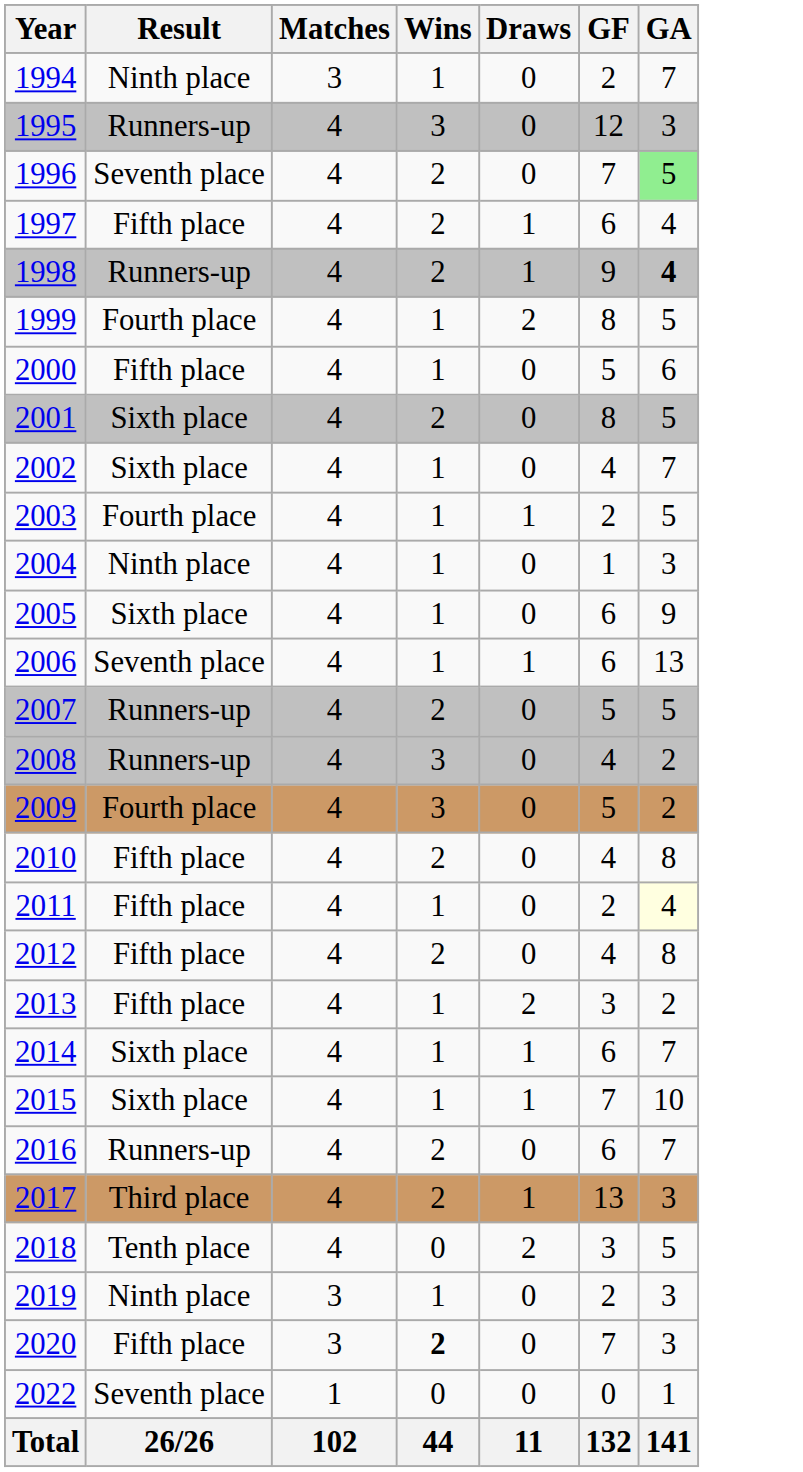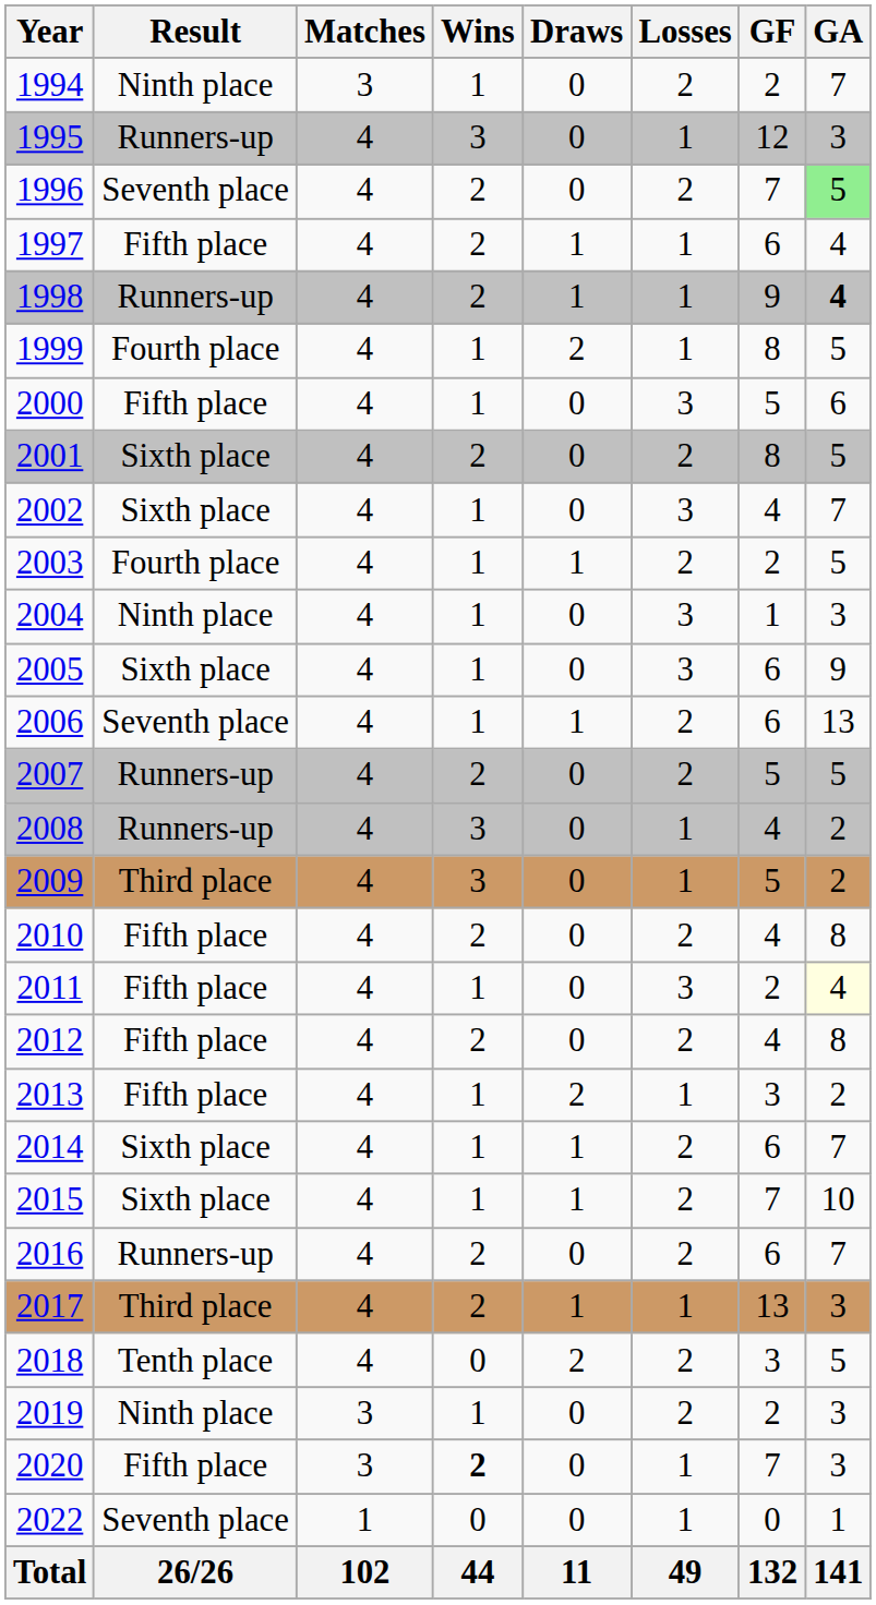 <table class="wikitable" style="text-align: center;">
 <tr>
 <th>Year</th>
 <th>Result</th>
 <th>Matches</th>
 <th>Wins</th>
 <th>Draws</th>
+<th>Losses</th>
 <th>GF</th>
 <th>GA</th>
 </tr>
 <tr>
 <td><a href='#'>1994</a></td>
 <td>Ninth place</td>
 <td>3</td>
 <td>1</td>
 <td>0</td>
 <td>2</td>
+<td>2</td>
 <td>7</td>
 </tr>
 <tr style="background:silver;">
 <td><a href='#'>1995</a></td>
 <td>Runners-up</td>
 <td>4</td>
 <td>3</td>
 <td>0</td>
+<td>1</td>
 <td>12</td>
 <td>3</td>
 </tr>
 <tr>
 <td><a href='#'>1996</a></td>
 <td>Seventh place</td>
 <td>4</td>
 <td>2</td>
 <td>0</td>
+<td>2</td>
 <td>7</td>
 <td style="background: lightgreen;">5</td>
 </tr>
 <tr>
 <td><a href='#'>1997</a></td>
 <td>Fifth place</td>
 <td>4</td>
 <td>2</td>
+<td>1</td>
 <td>1</td>
 <td>6</td>
 <td>4</td>
 </tr>
 <tr style="background:silver;">
 <td><a href='#'>1998</a></td>
 <td>Runners-up</td>
 <td>4</td>
 <td>2</td>
 <td>1</td>
+<td>1</td>
 <td>9</td>
 <td><strong>4</strong></td>
 </tr>
 <tr>
 <td><a href='#'>1999</a></td>
 <td>Fourth place</td>
 <td>4</td>
 <td>1</td>
 <td>2</td>
+<td>1</td>
 <td>8</td>
 <td>5</td>
 </tr>
 <tr>
 <td><a href='#'>2000</a></td>
 <td>Fifth place</td>
 <td>4</td>
 <td>1</td>
 <td>0</td>
+<td>3</td>
 <td>5</td>
 <td>6</td>
 </tr>
 <tr style="background:silver;">
 <td><a href='#'>2001</a></td>
 <td>Sixth place</td>
 <td>4</td>
 <td>2</td>
 <td>0</td>
+<td>2</td>
 <td>8</td>
 <td>5</td>
 </tr>
 <tr>
 <td><a href='#'>2002</a></td>
 <td>Sixth place</td>
 <td>4</td>
 <td>1</td>
 <td>0</td>
+<td>3</td>
 <td>4</td>
 <td>7</td>
 </tr>
 <tr>
 <td><a href='#'>2003</a></td>
 <td>Fourth place</td>
 <td>4</td>
 <td>1</td>
 <td>1</td>
 <td>2</td>
+<td>2</td>
 <td>5</td>
 </tr>
 <tr>
 <td><a href='#'>2004</a></td>
 <td>Ninth place</td>
 <td>4</td>
 <td>1</td>
 <td>0</td>
+<td>3</td>
 <td>1</td>
 <td>3</td>
 </tr>
 <tr>
 <td><a href='#'>2005</a></td>
 <td>Sixth place</td>
 <td>4</td>
 <td>1</td>
 <td>0</td>
+<td>3</td>
 <td>6</td>
 <td>9</td>
 </tr>
 <tr>
 <td><a href='#'>2006</a></td>
 <td>Seventh place</td>
 <td>4</td>
 <td>1</td>
 <td>1</td>
+<td>2</td>
 <td>6</td>
 <td>13</td>
 </tr>
 <tr style="background:silver;">
 <td><a href='#'>2007</a></td>
 <td>Runners-up</td>
 <td>4</td>
 <td>2</td>
 <td>0</td>
+<td>2</td>
 <td>5</td>
 <td>5</td>
 </tr>
 <tr style="background:silver;">
 <td><a href='#'>2008</a></td>
 <td>Runners-up</td>
 <td>4</td>
 <td>3</td>
 <td>0</td>
+<td>1</td>
 <td>4</td>
 <td>2</td>
 </tr>
 <tr style="background:#cc9966;">
 <td><a href='#'>2009</a></td>
-<td>Fourth place</td>
+<td>Third place</td>
 <td>4</td>
 <td>3</td>
 <td>0</td>
+<td>1</td>
 <td>5</td>
 <td>2</td>
 </tr>
 <tr>
 <td><a href='#'>2010</a></td>
 <td>Fifth place</td>
 <td>4</td>
 <td>2</td>
 <td>0</td>
+<td>2</td>
 <td>4</td>
 <td>8</td>
 </tr>
 <tr>
 <td><a href='#'>2011</a></td>
 <td>Fifth place</td>
 <td>4</td>
 <td>1</td>
 <td>0</td>
+<td>3</td>
 <td>2</td>
 <td style="background: lightyellow;">4</td>
 </tr>
 <tr>
 <td><a href='#'>2012</a></td>
 <td>Fifth place</td>
 <td>4</td>
 <td>2</td>
 <td>0</td>
+<td>2</td>
 <td>4</td>
 <td>8</td>
 </tr>
 <tr>
 <td><a href='#'>2013</a></td>
 <td>Fifth place</td>
 <td>4</td>
 <td>1</td>
 <td>2</td>
+<td>1</td>
 <td>3</td>
 <td>2</td>
 </tr>
 <tr>
 <td><a href='#'>2014</a></td>
 <td>Sixth place</td>
 <td>4</td>
 <td>1</td>
 <td>1</td>
+<td>2</td>
 <td>6</td>
 <td>7</td>
 </tr>
 <tr>
 <td><a href='#'>2015</a></td>
 <td>Sixth place</td>
 <td>4</td>
 <td>1</td>
 <td>1</td>
+<td>2</td>
 <td>7</td>
 <td>10</td>
 </tr>
 <tr>
 <td><a href='#'>2016</a></td>
 <td>Runners-up</td>
 <td>4</td>
 <td>2</td>
 <td>0</td>
+<td>2</td>
 <td>6</td>
 <td>7</td>
 </tr>
 <tr style="background:#cc9966;">
 <td><a href='#'>2017</a></td>
 <td>Third place</td>
 <td>4</td>
 <td>2</td>
 <td>1</td>
+<td>1</td>
 <td>13</td>
 <td>3</td>
 </tr>
 <tr>
 <td><a href='#'>2018</a></td>
 <td>Tenth place</td>
 <td>4</td>
 <td>0</td>
+<td>2</td>
 <td>2</td>
 <td>3</td>
 <td>5</td>
 </tr>
 <tr>
 <td><a href='#'>2019</a></td>
 <td>Ninth place</td>
 <td>3</td>
 <td>1</td>
 <td>0</td>
 <td>2</td>
+<td>2</td>
 <td>3</td>
 </tr>
 <tr>
 <td><a href='#'>2020</a></td>
 <td>Fifth place</td>
 <td>3</td>
 <td><strong>2</strong></td>
 <td>0</td>
+<td>1</td>
 <td>7</td>
 <td>3</td>
 </tr>
 <tr>
 <td><a href='#'>2022</a></td>
 <td>Seventh place</td>
 <td>1</td>
 <td>0</td>
 <td>0</td>
+<td>1</td>
 <td>0</td>
 <td>1</td>
 </tr>
 <tr>
 <th>Total</th>
 <th>26/26</th>
 <th>102</th>
 <th>44</th>
 <th>11</th>
+<th>49</th>
 <th>132</th>
 <th>141</th>
 </tr>
 </table>
